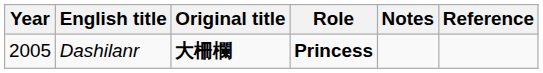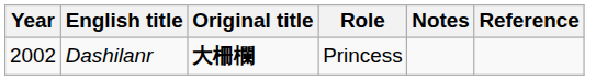 <table class="wikitable sortable">
 <tr>
 <th>Year</th>
 <th>English title</th>
 <th>Original title</th>
 <th>Role</th>
 <th class="unsortable">Notes</th>
 <th class="unsortable">Reference</th>
 </tr>
 <tr>
-<td>2005</td>
+<td>2002</td>
 <td><em>Dashilanr</em></td>
 <td><strong>大柵欄</strong></td>
-<td><strong>Princess</strong></td>
+<td>Princess</td>
 <td></td>
 <td></td>
 </tr>
 </table>
